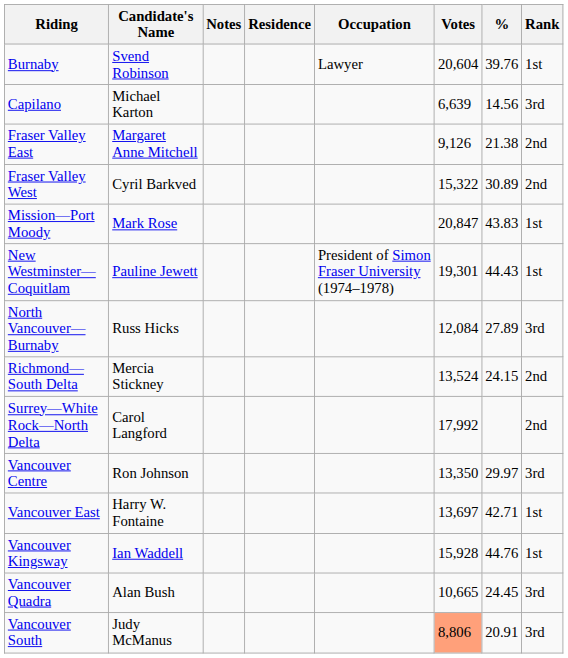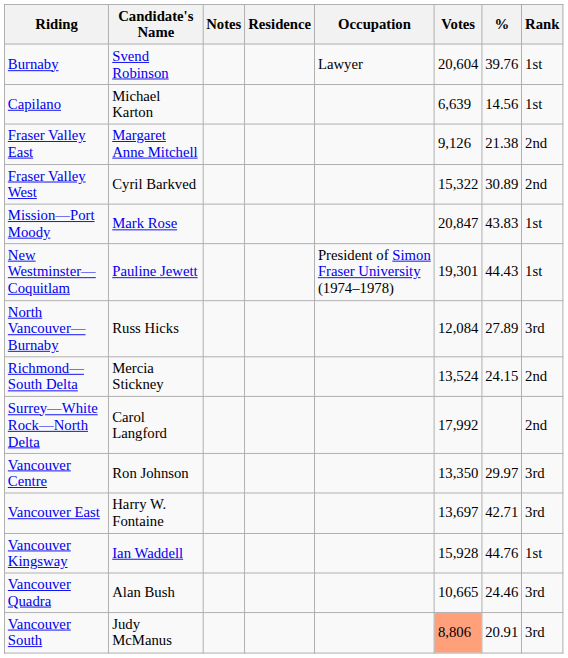 <table class="wikitable sortable">
 <tr>
 <th>Riding<br></th>
 <th>Candidate's Name</th>
 <th>Notes</th>
 <th>Residence</th>
 <th>Occupation</th>
 <th>Votes</th>
 <th>%</th>
 <th>Rank</th>
 </tr>
 <tr>
 <td><a href='#'>Burnaby</a></td>
 <td><a href='#'>Svend Robinson</a></td>
 <td></td>
 <td></td>
 <td>Lawyer</td>
 <td>20,604</td>
 <td>39.76</td>
 <td>1st</td>
 </tr>
 <tr>
 <td><a href='#'>Capilano</a></td>
 <td>Michael Karton</td>
 <td></td>
 <td></td>
 <td></td>
 <td>6,639</td>
 <td>14.56</td>
-<td>3rd</td>
+<td>1st</td>
 </tr>
 <tr>
 <td><a href='#'>Fraser Valley East</a></td>
 <td><a href='#'>Margaret Anne Mitchell</a></td>
 <td></td>
 <td></td>
 <td></td>
 <td>9,126</td>
 <td>21.38</td>
 <td>2nd</td>
 </tr>
 <tr>
 <td><a href='#'>Fraser Valley West</a></td>
 <td>Cyril Barkved</td>
 <td></td>
 <td></td>
 <td></td>
 <td>15,322</td>
 <td>30.89</td>
 <td>2nd</td>
 </tr>
 <tr>
 <td><a href='#'>Mission—Port Moody</a></td>
 <td><a href='#'>Mark Rose</a></td>
 <td></td>
 <td></td>
 <td></td>
 <td>20,847</td>
 <td>43.83</td>
 <td>1st</td>
 </tr>
 <tr>
 <td><a href='#'>New Westminster—Coquitlam</a></td>
 <td><a href='#'>Pauline Jewett</a></td>
 <td></td>
 <td></td>
 <td>President of <a href='#'>Simon Fraser University</a> (1974–1978)</td>
 <td>19,301</td>
 <td>44.43</td>
 <td>1st</td>
 </tr>
 <tr>
 <td><a href='#'>North Vancouver—Burnaby</a></td>
 <td>Russ Hicks</td>
 <td></td>
 <td></td>
 <td></td>
 <td>12,084</td>
 <td>27.89</td>
 <td>3rd</td>
 </tr>
 <tr>
 <td><a href='#'>Richmond—South Delta</a></td>
 <td>Mercia Stickney</td>
 <td></td>
 <td></td>
 <td></td>
 <td>13,524</td>
 <td>24.15</td>
 <td>2nd</td>
 </tr>
 <tr>
 <td><a href='#'>Surrey—White Rock—North Delta</a></td>
 <td>Carol Langford</td>
 <td></td>
 <td></td>
 <td></td>
 <td>17,992</td>
 <td></td>
 <td>2nd</td>
 </tr>
 <tr>
 <td><a href='#'>Vancouver Centre</a></td>
 <td>Ron Johnson</td>
 <td></td>
 <td></td>
 <td></td>
 <td>13,350</td>
 <td>29.97</td>
 <td>3rd</td>
 </tr>
 <tr>
 <td><a href='#'>Vancouver East</a></td>
 <td>Harry W. Fontaine</td>
 <td></td>
 <td></td>
 <td></td>
 <td>13,697</td>
 <td>42.71</td>
-<td>1st</td>
+<td>3rd</td>
 </tr>
 <tr>
 <td><a href='#'>Vancouver Kingsway</a></td>
 <td><a href='#'>Ian Waddell</a></td>
 <td></td>
 <td></td>
 <td></td>
 <td>15,928</td>
 <td>44.76</td>
 <td>1st</td>
 </tr>
 <tr>
 <td><a href='#'>Vancouver Quadra</a></td>
 <td>Alan Bush</td>
 <td></td>
 <td></td>
 <td></td>
 <td>10,665</td>
-<td>24.45</td>
+<td>24.46</td>
 <td>3rd</td>
 </tr>
 <tr>
 <td><a href='#'>Vancouver South</a></td>
 <td>Judy McManus</td>
 <td></td>
 <td></td>
 <td></td>
 <td style="background: lightsalmon;">8,806</td>
 <td>20.91</td>
 <td>3rd</td>
 </tr>
 </table>
